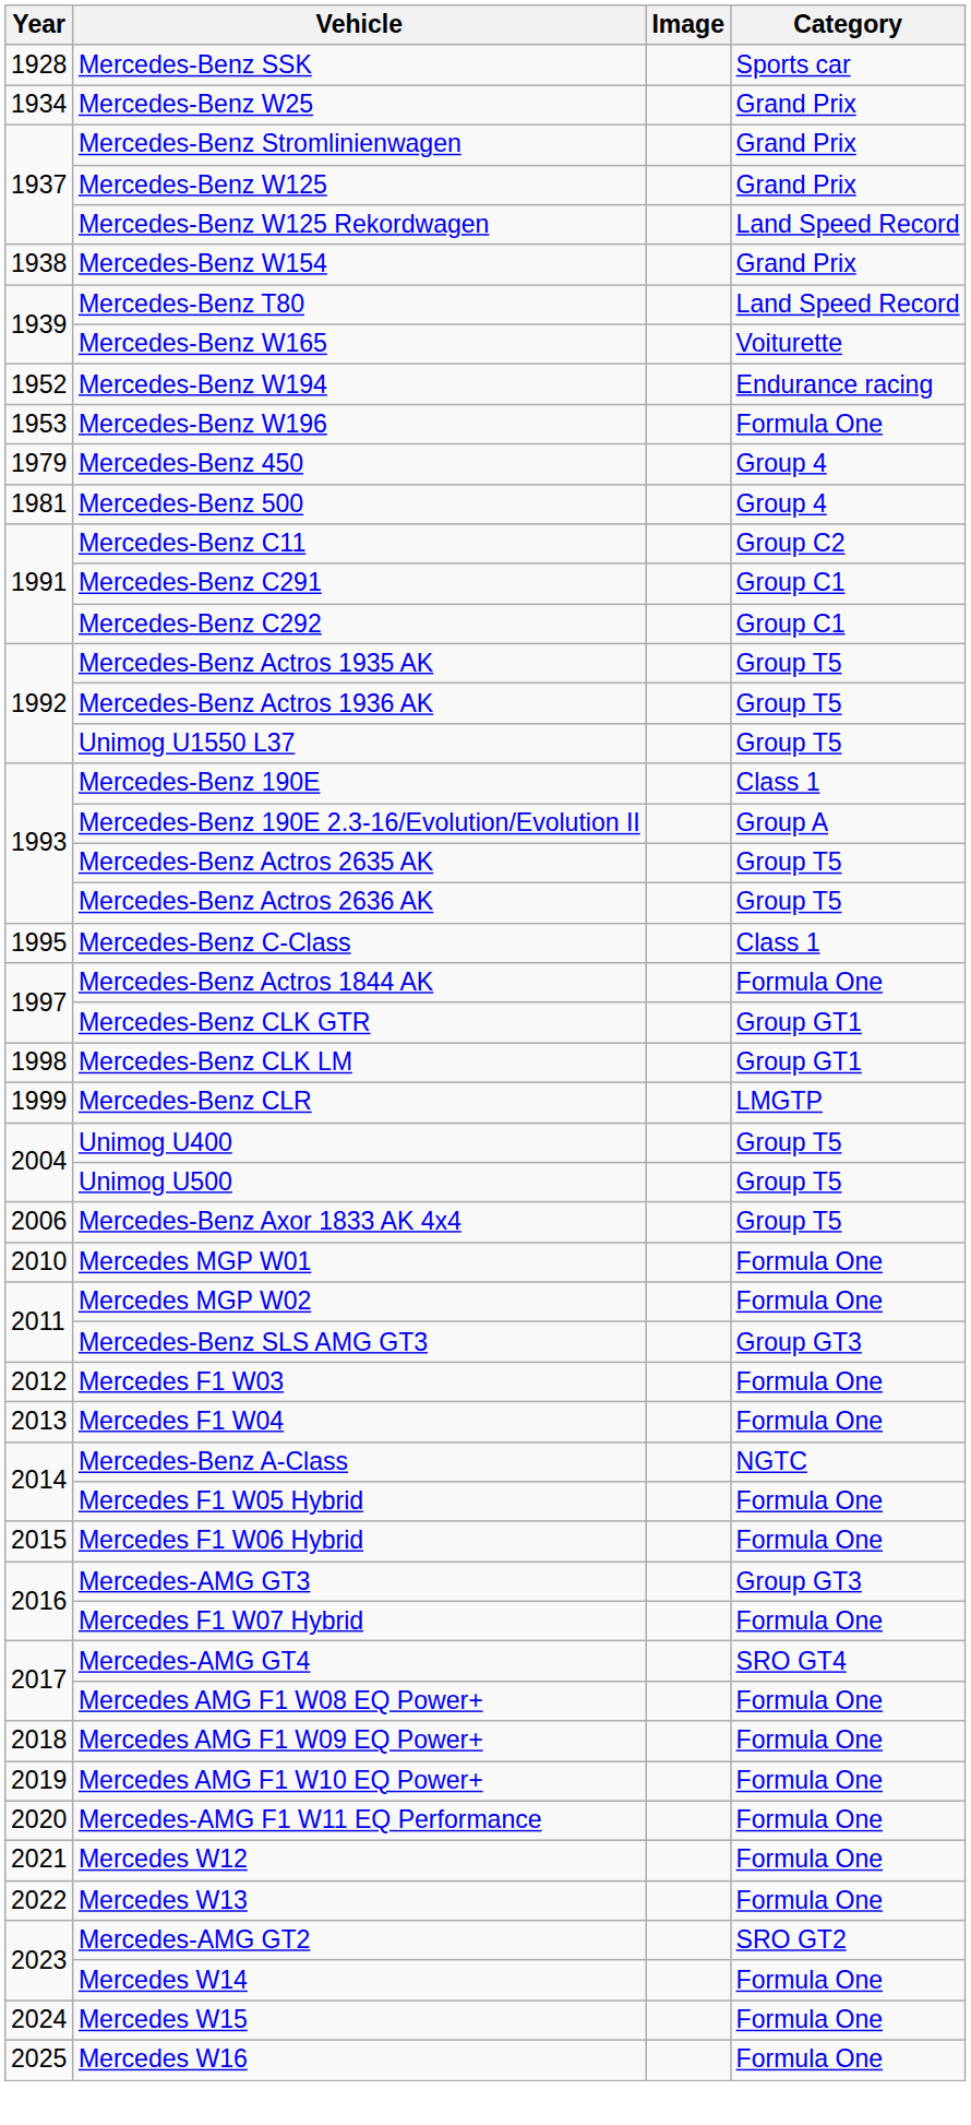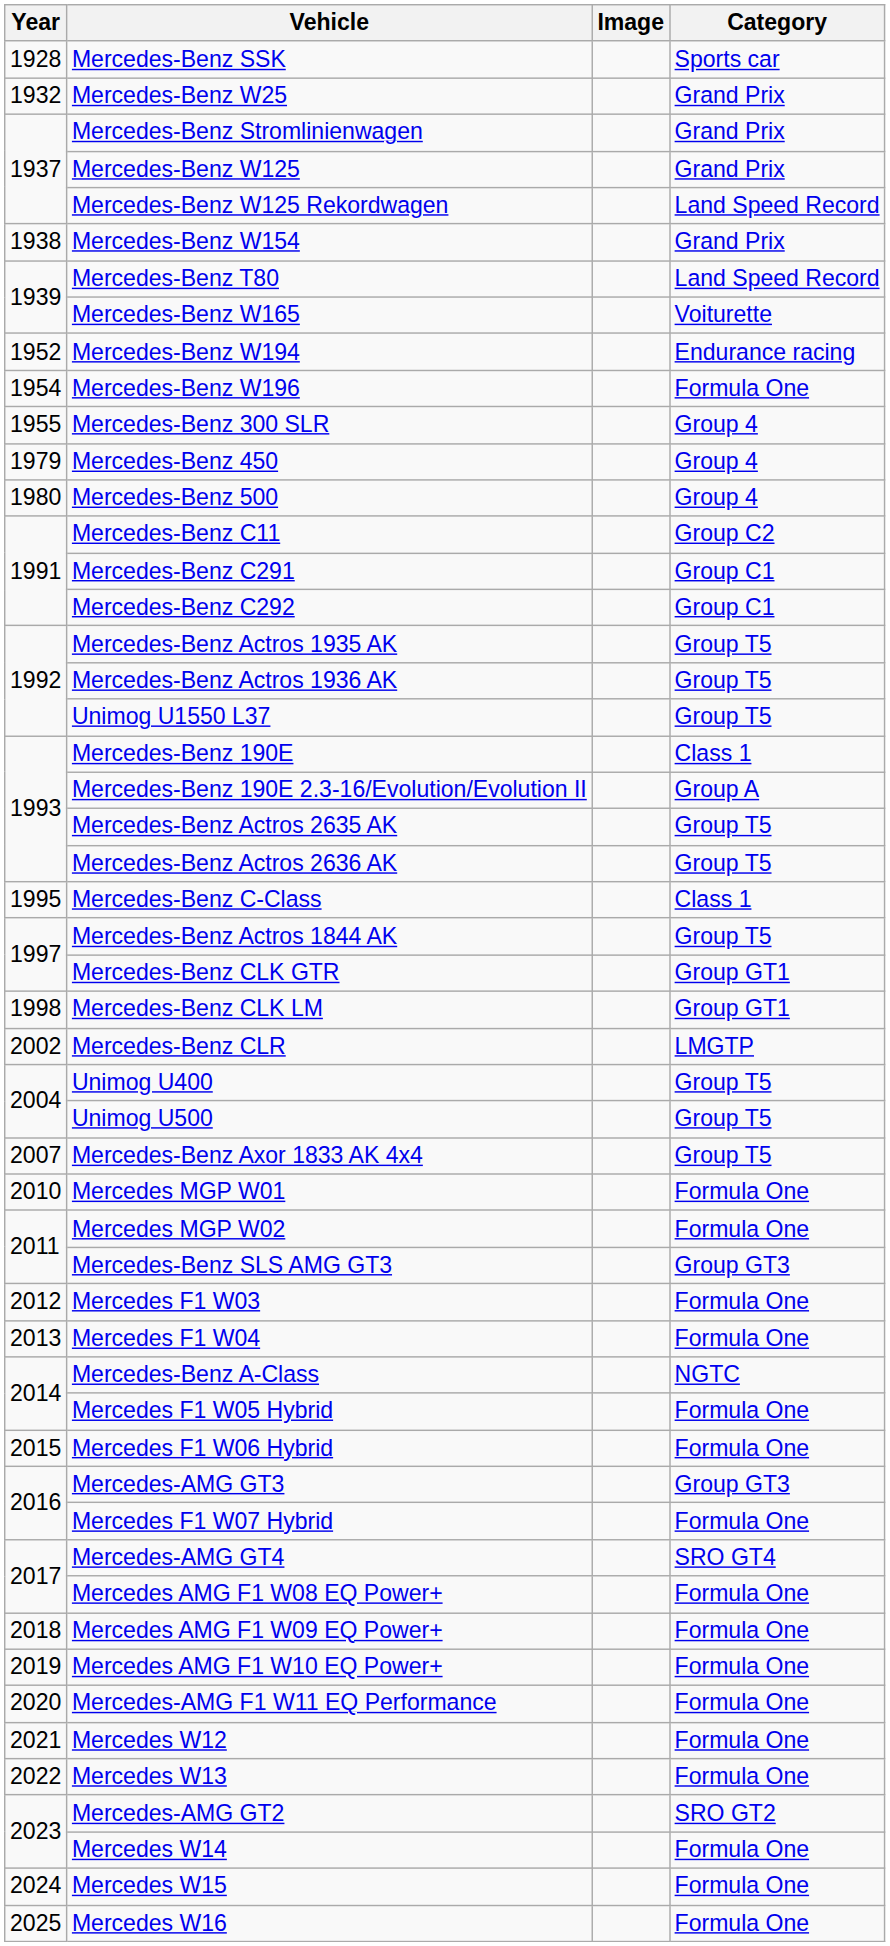 <table class="wikitable">
 <tr>
 <th>Year</th>
 <th>Vehicle</th>
 <th>Image</th>
 <th>Category</th>
 </tr>
 <tr>
 <td>1928</td>
 <td><a href='#'>Mercedes-Benz SSK</a></td>
 <td></td>
 <td><a href='#'>Sports car</a></td>
 </tr>
 <tr>
-<td>1934</td>
+<td>1932</td>
 <td><a href='#'>Mercedes-Benz W25</a></td>
 <td></td>
 <td><a href='#'>Grand Prix</a></td>
 </tr>
 <tr>
 <td rowspan="3">1937</td>
 <td><a href='#'>Mercedes-Benz Stromlinienwagen</a></td>
 <td></td>
 <td><a href='#'>Grand Prix</a></td>
 </tr>
 <tr>
 <td><a href='#'>Mercedes-Benz W125</a></td>
 <td></td>
 <td><a href='#'>Grand Prix</a></td>
 </tr>
 <tr>
 <td><a href='#'>Mercedes-Benz W125 Rekordwagen</a></td>
 <td></td>
 <td><a href='#'>Land Speed Record</a></td>
 </tr>
 <tr>
 <td>1938</td>
 <td><a href='#'>Mercedes-Benz W154</a></td>
 <td></td>
 <td><a href='#'>Grand Prix</a></td>
 </tr>
 <tr>
 <td rowspan="2">1939</td>
 <td><a href='#'>Mercedes-Benz T80</a></td>
 <td></td>
 <td><a href='#'>Land Speed Record</a></td>
 </tr>
 <tr>
 <td><a href='#'>Mercedes-Benz W165</a></td>
 <td></td>
 <td><a href='#'>Voiturette</a></td>
 </tr>
 <tr>
 <td>1952</td>
 <td><a href='#'>Mercedes-Benz W194</a></td>
 <td></td>
 <td><a href='#'>Endurance racing</a></td>
 </tr>
 <tr>
-<td>1953</td>
+<td>1954</td>
 <td><a href='#'>Mercedes-Benz W196</a></td>
 <td></td>
 <td><a href='#'>Formula One</a></td>
+</tr>
+<tr>
+<td>1955</td>
+<td><a href='#'>Mercedes-Benz 300 SLR</a></td>
+<td></td>
+<td><a href='#'>Group 4</a></td>
 </tr>
 <tr>
 <td>1979</td>
 <td><a href='#'>Mercedes-Benz 450</a></td>
 <td></td>
 <td><a href='#'>Group 4</a></td>
 </tr>
 <tr>
-<td>1981</td>
+<td>1980</td>
 <td><a href='#'>Mercedes-Benz 500</a></td>
 <td></td>
 <td><a href='#'>Group 4</a></td>
 </tr>
 <tr>
 <td rowspan="3">1991</td>
 <td><a href='#'>Mercedes-Benz C11</a></td>
 <td></td>
 <td><a href='#'>Group C2</a></td>
 </tr>
 <tr>
 <td><a href='#'>Mercedes-Benz C291</a></td>
 <td></td>
 <td><a href='#'>Group C1</a></td>
 </tr>
 <tr>
 <td><a href='#'>Mercedes-Benz C292</a></td>
 <td></td>
 <td><a href='#'>Group C1</a></td>
 </tr>
 <tr>
 <td rowspan="3">1992</td>
 <td><a href='#'>Mercedes-Benz Actros 1935 AK</a></td>
 <td></td>
 <td><a href='#'>Group T5</a></td>
 </tr>
 <tr>
 <td><a href='#'>Mercedes-Benz Actros 1936 AK</a></td>
 <td></td>
 <td><a href='#'>Group T5</a></td>
 </tr>
 <tr>
 <td><a href='#'>Unimog U1550 L37</a></td>
 <td></td>
 <td><a href='#'>Group T5</a></td>
 </tr>
 <tr>
 <td rowspan="4">1993</td>
 <td><a href='#'>Mercedes-Benz 190E</a></td>
 <td></td>
 <td><a href='#'>Class 1</a></td>
 </tr>
 <tr>
 <td><a href='#'>Mercedes-Benz 190E 2.3-16/Evolution/Evolution II</a></td>
 <td></td>
 <td><a href='#'>Group A</a></td>
 </tr>
 <tr>
 <td><a href='#'>Mercedes-Benz Actros 2635 AK</a></td>
 <td></td>
 <td><a href='#'>Group T5</a></td>
 </tr>
 <tr>
 <td><a href='#'>Mercedes-Benz Actros 2636 AK</a></td>
 <td></td>
 <td><a href='#'>Group T5</a></td>
 </tr>
 <tr>
 <td>1995</td>
 <td><a href='#'>Mercedes-Benz C-Class</a></td>
 <td></td>
 <td><a href='#'>Class 1</a></td>
 </tr>
 <tr>
 <td rowspan="2">1997</td>
 <td><a href='#'>Mercedes-Benz Actros 1844 AK</a></td>
 <td></td>
-<td><a href='#'>Formula One</a></td>
+<td><a href='#'>Group T5</a></td>
 </tr>
 <tr>
 <td><a href='#'>Mercedes-Benz CLK GTR</a></td>
 <td></td>
 <td><a href='#'>Group GT1</a></td>
 </tr>
 <tr>
 <td>1998</td>
 <td><a href='#'>Mercedes-Benz CLK LM</a></td>
 <td></td>
 <td><a href='#'>Group GT1</a></td>
 </tr>
 <tr>
-<td>1999</td>
+<td>2002</td>
 <td><a href='#'>Mercedes-Benz CLR</a></td>
 <td></td>
 <td><a href='#'>LMGTP</a></td>
 </tr>
 <tr>
 <td rowspan="2">2004</td>
 <td><a href='#'>Unimog U400</a></td>
 <td></td>
 <td><a href='#'>Group T5</a></td>
 </tr>
 <tr>
 <td><a href='#'>Unimog U500</a></td>
 <td></td>
 <td><a href='#'>Group T5</a></td>
 </tr>
 <tr>
-<td>2006</td>
+<td>2007</td>
 <td><a href='#'>Mercedes-Benz Axor 1833 AK 4x4</a></td>
 <td></td>
 <td><a href='#'>Group T5</a></td>
 </tr>
 <tr>
 <td>2010</td>
 <td><a href='#'>Mercedes MGP W01</a></td>
 <td></td>
 <td><a href='#'>Formula One</a></td>
 </tr>
 <tr>
 <td rowspan="2">2011</td>
 <td><a href='#'>Mercedes MGP W02</a></td>
 <td></td>
 <td><a href='#'>Formula One</a></td>
 </tr>
 <tr>
 <td><a href='#'>Mercedes-Benz SLS AMG GT3</a></td>
 <td></td>
 <td><a href='#'>Group GT3</a></td>
 </tr>
 <tr>
 <td>2012</td>
 <td><a href='#'>Mercedes F1 W03</a></td>
 <td></td>
 <td><a href='#'>Formula One</a></td>
 </tr>
 <tr>
 <td>2013</td>
 <td><a href='#'>Mercedes F1 W04</a></td>
 <td></td>
 <td><a href='#'>Formula One</a></td>
 </tr>
 <tr>
 <td rowspan="2">2014</td>
 <td><a href='#'>Mercedes-Benz A-Class</a></td>
 <td></td>
 <td><a href='#'>NGTC</a></td>
 </tr>
 <tr>
 <td><a href='#'>Mercedes F1 W05 Hybrid</a></td>
 <td></td>
 <td><a href='#'>Formula One</a></td>
 </tr>
 <tr>
 <td>2015</td>
 <td><a href='#'>Mercedes F1 W06 Hybrid</a></td>
 <td></td>
 <td><a href='#'>Formula One</a></td>
 </tr>
 <tr>
 <td rowspan="2">2016</td>
 <td><a href='#'>Mercedes-AMG GT3</a></td>
 <td></td>
 <td><a href='#'>Group GT3</a></td>
 </tr>
 <tr>
 <td><a href='#'>Mercedes F1 W07 Hybrid</a></td>
 <td></td>
 <td><a href='#'>Formula One</a></td>
 </tr>
 <tr>
 <td rowspan="2">2017</td>
 <td><a href='#'>Mercedes-AMG GT4</a></td>
 <td></td>
 <td><a href='#'>SRO GT4</a></td>
 </tr>
 <tr>
 <td><a href='#'>Mercedes AMG F1 W08 EQ Power+</a></td>
 <td></td>
 <td><a href='#'>Formula One</a></td>
 </tr>
 <tr>
 <td>2018</td>
 <td><a href='#'>Mercedes AMG F1 W09 EQ Power+</a></td>
 <td></td>
 <td><a href='#'>Formula One</a></td>
 </tr>
 <tr>
 <td>2019</td>
 <td><a href='#'>Mercedes AMG F1 W10 EQ Power+</a></td>
 <td></td>
 <td><a href='#'>Formula One</a></td>
 </tr>
 <tr>
 <td>2020</td>
 <td><a href='#'>Mercedes-AMG F1 W11 EQ Performance</a></td>
 <td></td>
 <td><a href='#'>Formula One</a></td>
 </tr>
 <tr>
 <td>2021</td>
 <td><a href='#'>Mercedes W12</a></td>
 <td></td>
 <td><a href='#'>Formula One</a></td>
 </tr>
 <tr>
 <td>2022</td>
 <td><a href='#'>Mercedes W13</a></td>
 <td></td>
 <td><a href='#'>Formula One</a></td>
 </tr>
 <tr>
 <td rowspan="2">2023</td>
 <td><a href='#'>Mercedes-AMG GT2</a></td>
 <td></td>
 <td><a href='#'>SRO GT2</a></td>
 </tr>
 <tr>
 <td><a href='#'>Mercedes W14</a></td>
 <td></td>
 <td><a href='#'>Formula One</a></td>
 </tr>
 <tr>
 <td>2024</td>
 <td><a href='#'>Mercedes W15</a></td>
 <td></td>
 <td><a href='#'>Formula One</a></td>
 </tr>
 <tr>
 <td>2025</td>
 <td><a href='#'>Mercedes W16</a></td>
 <td></td>
 <td><a href='#'>Formula One</a></td>
 </tr>
 </table>
